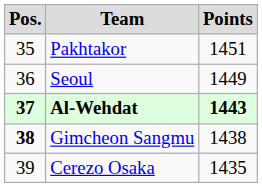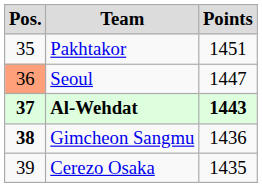 <table class="wikitable" style="text-align: center;">
 <tr>
 <th style="background:#DCDCDC">Pos.</th>
 <th style="background:#DCDCDC">Team</th>
 <th style="background:#DCDCDC">Points</th>
 </tr>
 <tr>
 <td align=center>35</td>
 <td align=left> <a href='#'>Pakhtakor</a></td>
 <td align=center>1451</td>
 </tr>
 <tr>
-<td align=center>36</td>
+<td align=center style="background: lightsalmon;">36</td>
 <td align=left> <a href='#'>Seoul</a></td>
-<td align=center>1449</td>
+<td align=center>1447</td>
 </tr>
 <tr style="background:#dfd;">
 <td align=center><strong>37</strong></td>
 <td align=left> <strong>Al-Wehdat</strong></td>
 <td align=center><strong>1443</strong></td>
 </tr>
 <tr>
 <td align=center><strong>38</strong></td>
 <td align=left> <a href='#'>Gimcheon Sangmu</a></td>
-<td align=center>1438</td>
+<td align=center>1436</td>
 </tr>
 <tr>
 <td align=center>39</td>
 <td align=left> <a href='#'>Cerezo Osaka</a></td>
 <td align=center>1435</td>
 </tr>
 </table>
